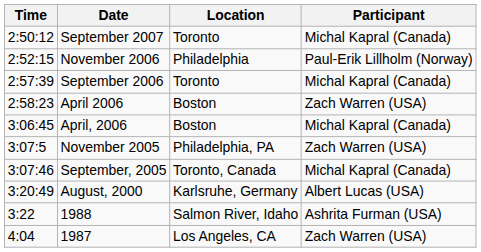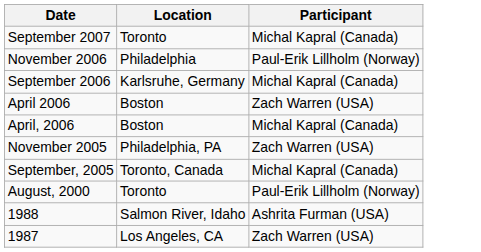 <table class="wikitable">
 <tr>
-<th>Time</th>
 <th>Date</th>
 <th>Location</th>
 <th>Participant</th>
 </tr>
 <tr>
-<td>2:50:12</td>
 <td>September 2007</td>
 <td>Toronto</td>
 <td>Michal Kapral (Canada)</td>
 </tr>
 <tr>
-<td>2:52:15</td>
 <td>November 2006</td>
 <td>Philadelphia</td>
 <td>Paul-Erik Lillholm (Norway)</td>
 </tr>
 <tr>
-<td>2:57:39</td>
 <td>September 2006</td>
-<td>Toronto</td>
+<td>Karlsruhe, Germany</td>
 <td>Michal Kapral (Canada)</td>
 </tr>
 <tr>
-<td>2:58:23</td>
 <td>April 2006</td>
 <td>Boston</td>
 <td>Zach Warren (USA)</td>
 </tr>
 <tr>
-<td>3:06:45</td>
 <td>April, 2006</td>
 <td>Boston</td>
 <td>Michal Kapral (Canada)</td>
 </tr>
 <tr>
-<td>3:07:5</td>
 <td>November 2005</td>
 <td>Philadelphia, PA</td>
 <td>Zach Warren (USA)</td>
 </tr>
 <tr>
-<td>3:07:46</td>
 <td>September, 2005</td>
 <td>Toronto, Canada</td>
 <td>Michal Kapral  (Canada)</td>
 </tr>
 <tr>
-<td>3:20:49</td>
 <td>August, 2000</td>
-<td>Karlsruhe, Germany</td>
-<td>Albert Lucas (USA)</td>
+<td>Toronto</td>
+<td>Paul-Erik Lillholm (Norway)</td>
 </tr>
 <tr>
-<td>3:22</td>
 <td>1988</td>
 <td>Salmon River, Idaho</td>
 <td>Ashrita Furman (USA)</td>
 </tr>
 <tr>
-<td>4:04</td>
 <td>1987</td>
 <td>Los Angeles, CA</td>
 <td>Zach Warren (USA)</td>
 </tr>
 </table>
